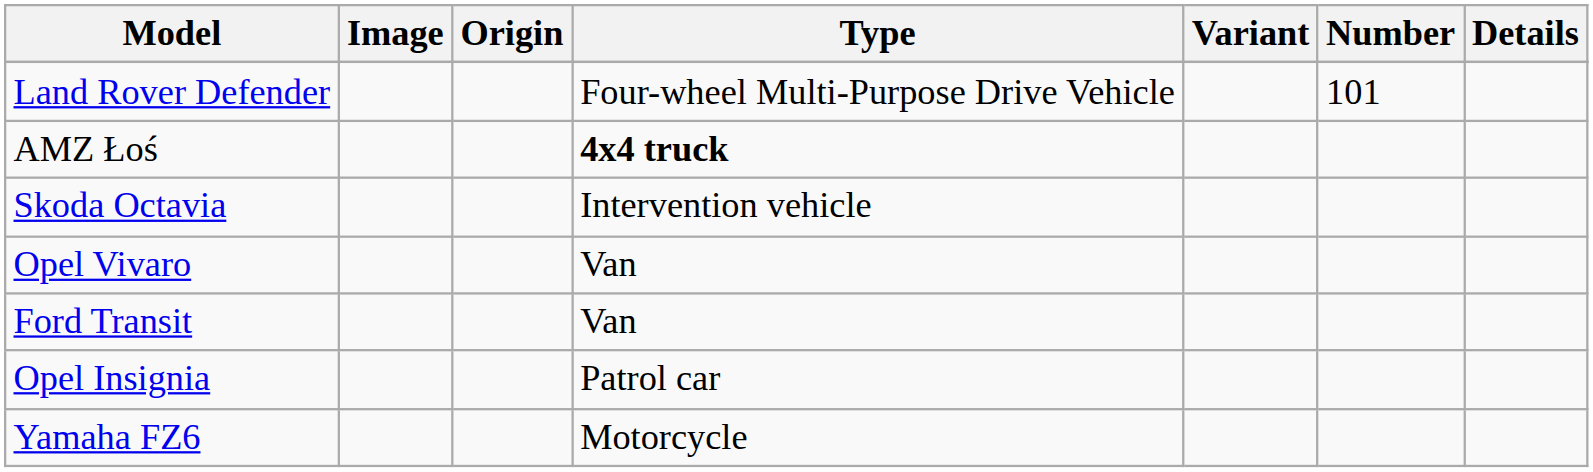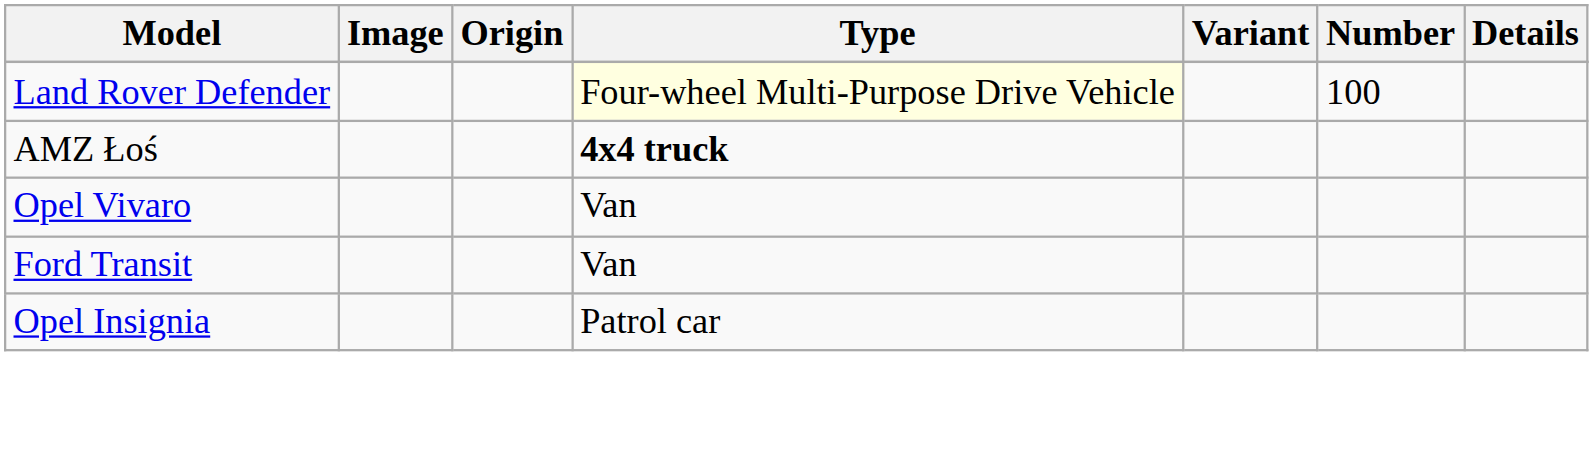 <table class="wikitable">
 <tr>
 <th>Model</th>
 <th>Image</th>
 <th>Origin</th>
 <th>Type</th>
 <th>Variant</th>
 <th>Number</th>
 <th>Details</th>
 </tr>
 <tr>
 </tr>
 <tr valign="top">
 <td><a href='#'>Land Rover Defender</a></td>
 <td></td>
 <td></td>
-<td>Four-wheel Multi-Purpose Drive Vehicle</td>
+<td style="background: lightyellow;">Four-wheel Multi-Purpose Drive Vehicle</td>
 <td></td>
-<td>101</td>
+<td>100</td>
 <td></td>
 </tr>
 <tr valign="top">
 <td>AMZ Łoś</td>
 <td></td>
 <td><br></td>
 <td><strong>4x4 truck</strong></td>
-<td></td>
-<td></td>
-<td></td>
-</tr>
-<tr valign="top">
-<td><a href='#'>Skoda Octavia</a></td>
-<td></td>
-<td></td>
-<td>Intervention vehicle</td>
 <td></td>
 <td></td>
 <td></td>
 </tr>
 <tr valign="top">
 <td><a href='#'>Opel Vivaro</a></td>
 <td></td>
 <td></td>
 <td>Van</td>
 <td></td>
 <td></td>
 <td></td>
 </tr>
 <tr valign="top">
 <td><a href='#'>Ford Transit</a></td>
 <td></td>
 <td></td>
 <td>Van</td>
 <td></td>
 <td></td>
 <td></td>
 </tr>
 <tr>
 <td><a href='#'>Opel Insignia</a></td>
 <td></td>
 <td></td>
 <td>Patrol car</td>
 <td></td>
 <td></td>
 <td></td>
 </tr>
-<tr valign="top">
-<td><a href='#'>Yamaha FZ6</a></td>
-<td></td>
-<td></td>
-<td>Motorcycle</td>
-<td></td>
-<td></td>
-<td></td>
-</tr>
 </table>
